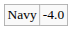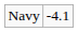 <table class="wikitable" style="border: none;">
 <tr align="center">
 </tr>
 <tr align="center">
 <td>Navy</td>
-<td>-4.0</td>
+<td>-4.1</td>
 </tr>
 </table>
